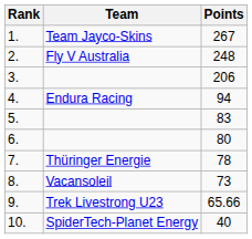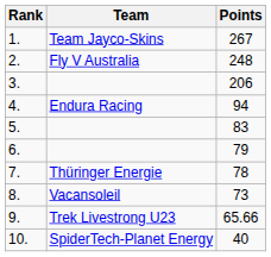 <table class="wikitable sortable">
 <tr>
 <th>Rank</th>
 <th>Team</th>
 <th>Points</th>
 </tr>
 <tr>
 <td>1.</td>
 <td><a href='#'>Team Jayco-Skins</a></td>
 <td align=center>267</td>
 </tr>
 <tr>
 <td>2.</td>
 <td><a href='#'>Fly V Australia</a></td>
 <td align=center>248</td>
 </tr>
 <tr>
 <td>3.</td>
 <td></td>
 <td align=center>206</td>
 </tr>
 <tr>
 <td>4.</td>
 <td><a href='#'>Endura Racing</a></td>
 <td align=center>94</td>
 </tr>
 <tr>
 <td>5.</td>
 <td></td>
 <td align=center>83</td>
 </tr>
 <tr>
 <td>6.</td>
 <td></td>
-<td align=center>80</td>
+<td align=center>79</td>
 </tr>
 <tr>
 <td>7.</td>
 <td><a href='#'>Thüringer Energie</a></td>
 <td align=center>78</td>
 </tr>
 <tr>
 <td>8.</td>
 <td><a href='#'>Vacansoleil</a></td>
 <td align=center>73</td>
 </tr>
 <tr>
 <td>9.</td>
 <td><a href='#'>Trek Livestrong U23</a></td>
 <td align=center>65.66</td>
 </tr>
 <tr>
 <td>10.</td>
 <td><a href='#'>SpiderTech-Planet Energy</a></td>
 <td align=center>40</td>
 </tr>
 </table>
